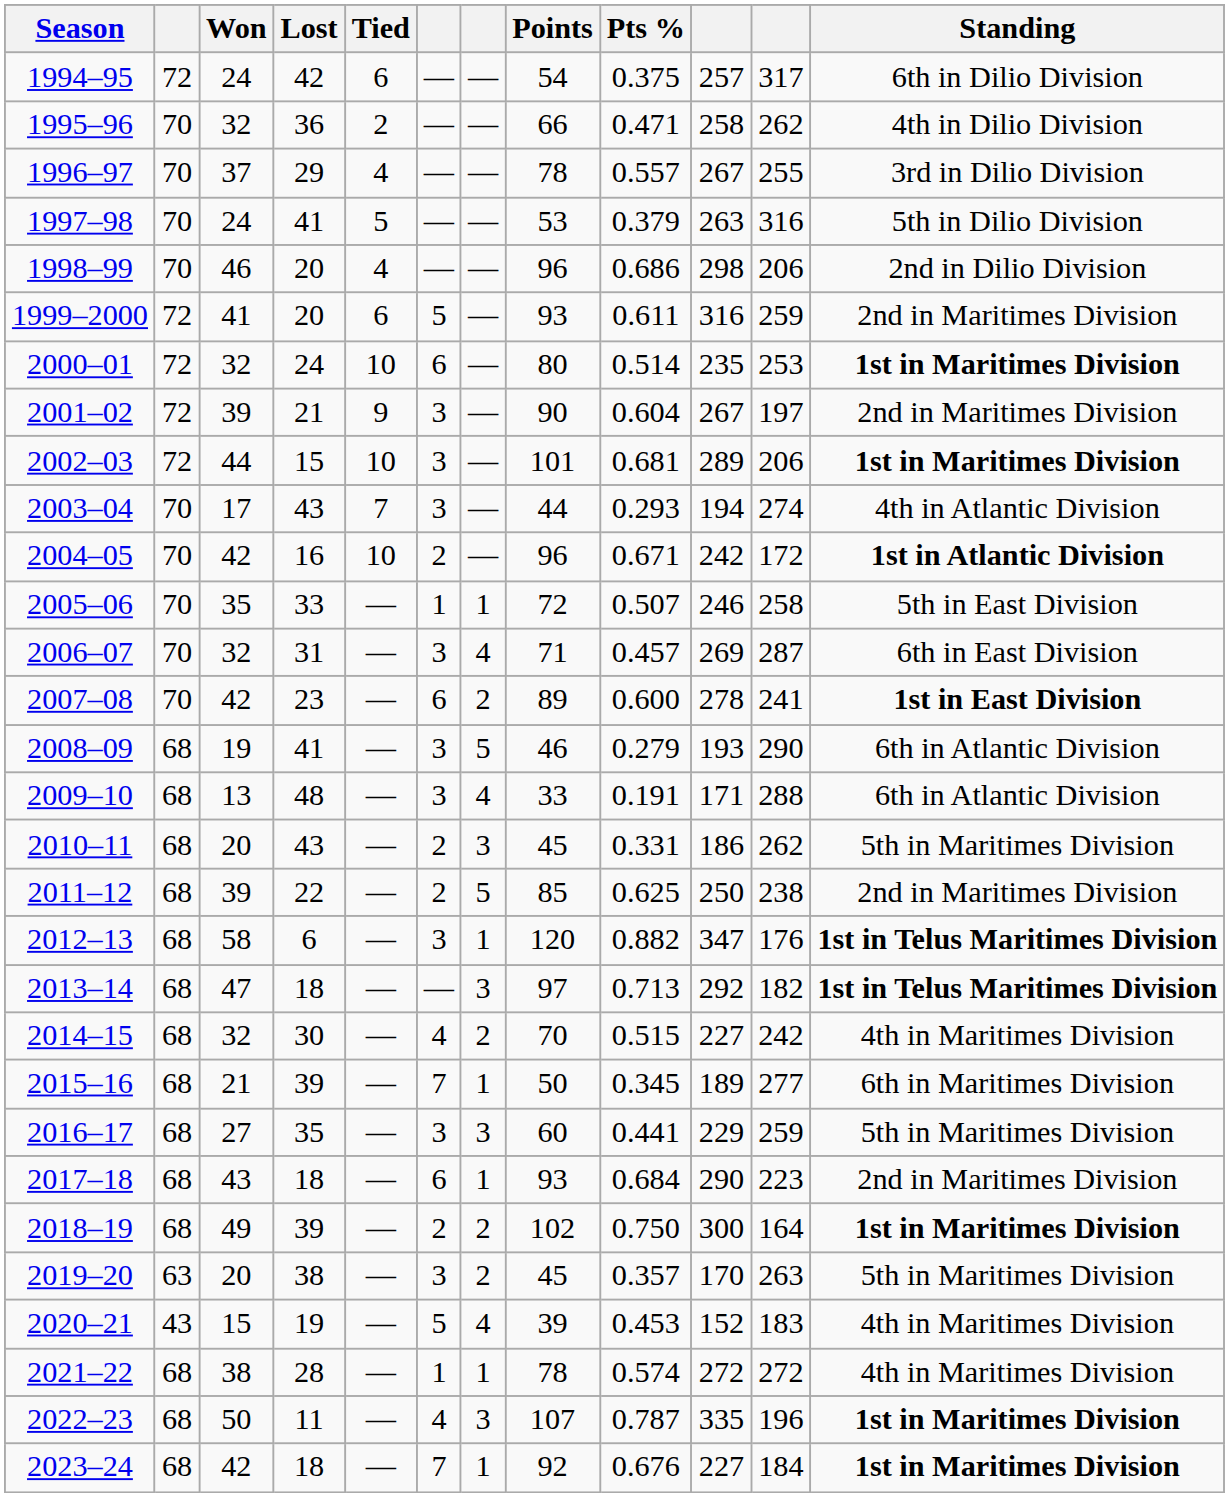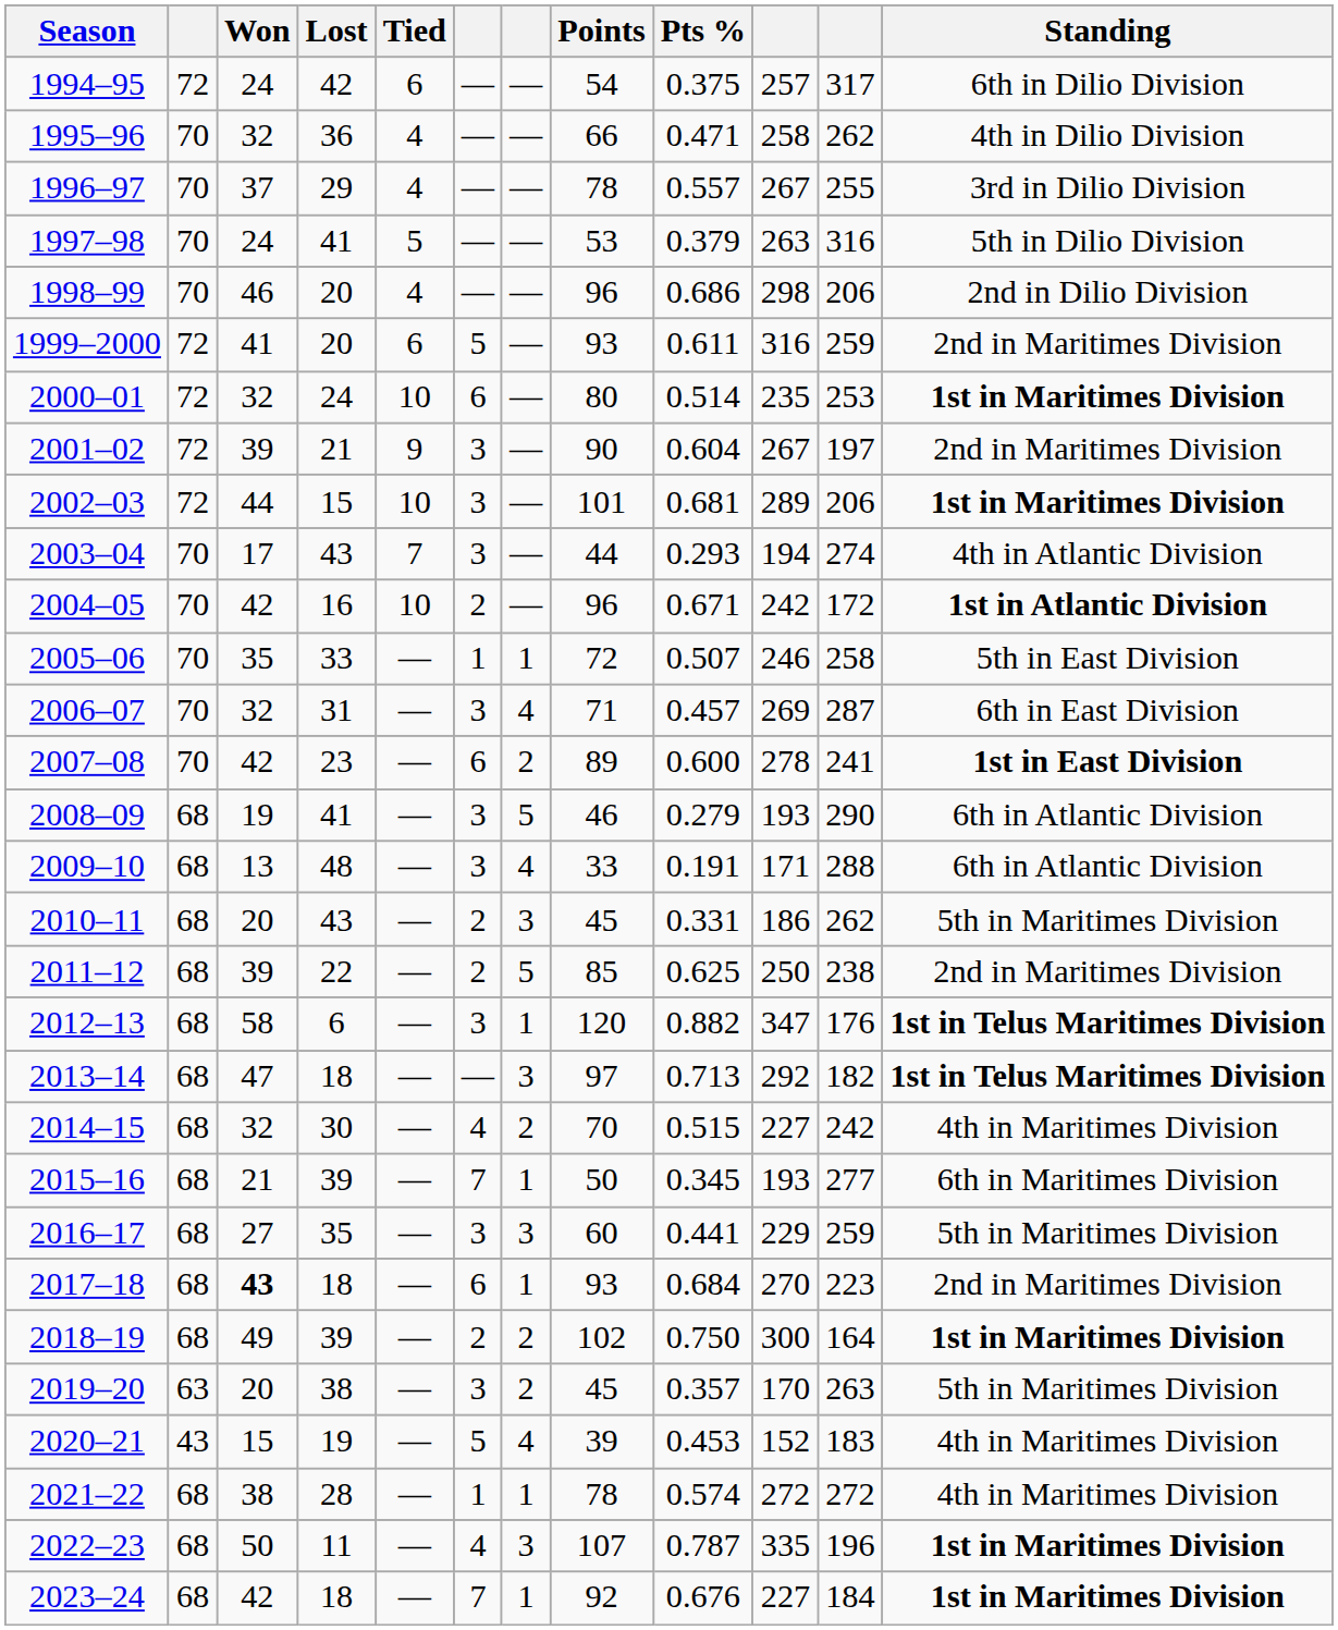 <table class="wikitable" style="text-align:center">
 <tr>
 <th><a href='#'>Season</a></th>
 <th></th>
 <th>Won</th>
 <th>Lost</th>
 <th>Tied</th>
 <th></th>
 <th></th>
 <th>Points</th>
 <th>Pts %</th>
 <th></th>
 <th></th>
 <th>Standing</th>
 </tr>
 <tr>
 <td><a href='#'>1994–95</a></td>
 <td>72</td>
 <td>24</td>
 <td>42</td>
 <td>6</td>
 <td>—</td>
 <td>—</td>
 <td>54</td>
 <td>0.375</td>
 <td>257</td>
 <td>317</td>
 <td>6th in Dilio Division</td>
 </tr>
 <tr>
 <td><a href='#'>1995–96</a></td>
 <td>70</td>
 <td>32</td>
 <td>36</td>
-<td>2</td>
+<td>4</td>
 <td>—</td>
 <td>—</td>
 <td>66</td>
 <td>0.471</td>
 <td>258</td>
 <td>262</td>
 <td>4th in Dilio Division</td>
 </tr>
 <tr>
 <td><a href='#'>1996–97</a></td>
 <td>70</td>
 <td>37</td>
 <td>29</td>
 <td>4</td>
 <td>—</td>
 <td>—</td>
 <td>78</td>
 <td>0.557</td>
 <td>267</td>
 <td>255</td>
 <td>3rd in Dilio Division</td>
 </tr>
 <tr>
 <td><a href='#'>1997–98</a></td>
 <td>70</td>
 <td>24</td>
 <td>41</td>
 <td>5</td>
 <td>—</td>
 <td>—</td>
 <td>53</td>
 <td>0.379</td>
 <td>263</td>
 <td>316</td>
 <td>5th in Dilio Division</td>
 </tr>
 <tr>
 <td><a href='#'>1998–99</a></td>
 <td>70</td>
 <td>46</td>
 <td>20</td>
 <td>4</td>
 <td>—</td>
 <td>—</td>
 <td>96</td>
 <td>0.686</td>
 <td>298</td>
 <td>206</td>
 <td>2nd in Dilio Division</td>
 </tr>
 <tr>
 <td><a href='#'>1999–2000</a></td>
 <td>72</td>
 <td>41</td>
 <td>20</td>
 <td>6</td>
 <td>5</td>
 <td>—</td>
 <td>93</td>
 <td>0.611</td>
 <td>316</td>
 <td>259</td>
 <td>2nd in Maritimes Division</td>
 </tr>
 <tr>
 <td><a href='#'>2000–01</a></td>
 <td>72</td>
 <td>32</td>
 <td>24</td>
 <td>10</td>
 <td>6</td>
 <td>—</td>
 <td>80</td>
 <td>0.514</td>
 <td>235</td>
 <td>253</td>
 <td><strong>1st in Maritimes Division</strong></td>
 </tr>
 <tr>
 <td><a href='#'>2001–02</a></td>
 <td>72</td>
 <td>39</td>
 <td>21</td>
 <td>9</td>
 <td>3</td>
 <td>—</td>
 <td>90</td>
 <td>0.604</td>
 <td>267</td>
 <td>197</td>
 <td>2nd in Maritimes Division</td>
 </tr>
 <tr>
 <td><a href='#'>2002–03</a></td>
 <td>72</td>
 <td>44</td>
 <td>15</td>
 <td>10</td>
 <td>3</td>
 <td>—</td>
 <td>101</td>
 <td>0.681</td>
 <td>289</td>
 <td>206</td>
 <td><strong>1st in Maritimes Division</strong></td>
 </tr>
 <tr>
 <td><a href='#'>2003–04</a></td>
 <td>70</td>
 <td>17</td>
 <td>43</td>
 <td>7</td>
 <td>3</td>
 <td>—</td>
 <td>44</td>
 <td>0.293</td>
 <td>194</td>
 <td>274</td>
 <td>4th in Atlantic Division</td>
 </tr>
 <tr>
 <td><a href='#'>2004–05</a></td>
 <td>70</td>
 <td>42</td>
 <td>16</td>
 <td>10</td>
 <td>2</td>
 <td>—</td>
 <td>96</td>
 <td>0.671</td>
 <td>242</td>
 <td>172</td>
 <td><strong>1st in Atlantic Division</strong></td>
 </tr>
 <tr>
 <td><a href='#'>2005–06</a></td>
 <td>70</td>
 <td>35</td>
 <td>33</td>
 <td>—</td>
 <td>1</td>
 <td>1</td>
 <td>72</td>
 <td>0.507</td>
 <td>246</td>
 <td>258</td>
 <td>5th in East Division</td>
 </tr>
 <tr>
 <td><a href='#'>2006–07</a></td>
 <td>70</td>
 <td>32</td>
 <td>31</td>
 <td>—</td>
 <td>3</td>
 <td>4</td>
 <td>71</td>
 <td>0.457</td>
 <td>269</td>
 <td>287</td>
 <td>6th in East Division</td>
 </tr>
 <tr>
 <td><a href='#'>2007–08</a></td>
 <td>70</td>
 <td>42</td>
 <td>23</td>
 <td>—</td>
 <td>6</td>
 <td>2</td>
 <td>89</td>
 <td>0.600</td>
 <td>278</td>
 <td>241</td>
 <td><strong>1st in East Division</strong></td>
 </tr>
 <tr>
 <td><a href='#'>2008–09</a></td>
 <td>68</td>
 <td>19</td>
 <td>41</td>
 <td>—</td>
 <td>3</td>
 <td>5</td>
 <td>46</td>
 <td>0.279</td>
 <td>193</td>
 <td>290</td>
 <td>6th in Atlantic Division</td>
 </tr>
 <tr>
 <td><a href='#'>2009–10</a></td>
 <td>68</td>
 <td>13</td>
 <td>48</td>
 <td>—</td>
 <td>3</td>
 <td>4</td>
 <td>33</td>
 <td>0.191</td>
 <td>171</td>
 <td>288</td>
 <td>6th in Atlantic Division</td>
 </tr>
 <tr>
 <td><a href='#'>2010–11</a></td>
 <td>68</td>
 <td>20</td>
 <td>43</td>
 <td>—</td>
 <td>2</td>
 <td>3</td>
 <td>45</td>
 <td>0.331</td>
 <td>186</td>
 <td>262</td>
 <td>5th in Maritimes Division</td>
 </tr>
 <tr>
 <td><a href='#'>2011–12</a></td>
 <td>68</td>
 <td>39</td>
 <td>22</td>
 <td>—</td>
 <td>2</td>
 <td>5</td>
 <td>85</td>
 <td>0.625</td>
 <td>250</td>
 <td>238</td>
 <td>2nd in Maritimes Division</td>
 </tr>
 <tr>
 <td><a href='#'>2012–13</a></td>
 <td>68</td>
 <td>58</td>
 <td>6</td>
 <td>—</td>
 <td>3</td>
 <td>1</td>
 <td>120</td>
 <td>0.882</td>
 <td>347</td>
 <td>176</td>
 <td><strong>1st in Telus Maritimes Division</strong></td>
 </tr>
 <tr>
 <td><a href='#'>2013–14</a></td>
 <td>68</td>
 <td>47</td>
 <td>18</td>
 <td>—</td>
 <td>—</td>
 <td>3</td>
 <td>97</td>
 <td>0.713</td>
 <td>292</td>
 <td>182</td>
 <td><strong>1st in Telus Maritimes Division</strong></td>
 </tr>
 <tr>
 <td><a href='#'>2014–15</a></td>
 <td>68</td>
 <td>32</td>
 <td>30</td>
 <td>—</td>
 <td>4</td>
 <td>2</td>
 <td>70</td>
 <td>0.515</td>
 <td>227</td>
 <td>242</td>
 <td>4th in Maritimes Division</td>
 </tr>
 <tr>
 <td><a href='#'>2015–16</a></td>
 <td>68</td>
 <td>21</td>
 <td>39</td>
 <td>—</td>
 <td>7</td>
 <td>1</td>
 <td>50</td>
 <td>0.345</td>
-<td>189</td>
+<td>193</td>
 <td>277</td>
 <td>6th in Maritimes Division</td>
 </tr>
 <tr>
 <td><a href='#'>2016–17</a></td>
 <td>68</td>
 <td>27</td>
 <td>35</td>
 <td>—</td>
 <td>3</td>
 <td>3</td>
 <td>60</td>
 <td>0.441</td>
 <td>229</td>
 <td>259</td>
 <td>5th in Maritimes Division</td>
 </tr>
 <tr>
 <td><a href='#'>2017–18</a></td>
 <td>68</td>
-<td>43</td>
+<td><strong>43</strong></td>
 <td>18</td>
 <td>—</td>
 <td>6</td>
 <td>1</td>
 <td>93</td>
 <td>0.684</td>
-<td>290</td>
+<td>270</td>
 <td>223</td>
 <td>2nd in Maritimes Division</td>
 </tr>
 <tr>
 <td><a href='#'>2018–19</a></td>
 <td>68</td>
 <td>49</td>
 <td>39</td>
 <td>—</td>
 <td>2</td>
 <td>2</td>
 <td>102</td>
 <td>0.750</td>
 <td>300</td>
 <td>164</td>
 <td><strong>1st in Maritimes Division</strong></td>
 </tr>
 <tr>
 <td><a href='#'>2019–20</a></td>
 <td>63</td>
 <td>20</td>
 <td>38</td>
 <td>—</td>
 <td>3</td>
 <td>2</td>
 <td>45</td>
 <td>0.357</td>
 <td>170</td>
 <td>263</td>
 <td>5th in Maritimes Division</td>
 </tr>
 <tr>
 <td><a href='#'>2020–21</a></td>
 <td>43</td>
 <td>15</td>
 <td>19</td>
 <td>—</td>
 <td>5</td>
 <td>4</td>
 <td>39</td>
 <td>0.453</td>
 <td>152</td>
 <td>183</td>
 <td>4th in Maritimes Division</td>
 </tr>
 <tr>
 <td><a href='#'>2021–22</a></td>
 <td>68</td>
 <td>38</td>
 <td>28</td>
 <td>—</td>
 <td>1</td>
 <td>1</td>
 <td>78</td>
 <td>0.574</td>
 <td>272</td>
 <td>272</td>
 <td>4th in Maritimes Division</td>
 </tr>
 <tr>
 <td><a href='#'>2022–23</a></td>
 <td>68</td>
 <td>50</td>
 <td>11</td>
 <td>—</td>
 <td>4</td>
 <td>3</td>
 <td>107</td>
 <td>0.787</td>
 <td>335</td>
 <td>196</td>
 <td><strong>1st in Maritimes Division</strong></td>
 </tr>
 <tr>
 <td><a href='#'>2023–24</a></td>
 <td>68</td>
 <td>42</td>
 <td>18</td>
 <td>—</td>
 <td>7</td>
 <td>1</td>
 <td>92</td>
 <td>0.676</td>
 <td>227</td>
 <td>184</td>
 <td><strong>1st in Maritimes Division</strong></td>
 </tr>
 </table>
